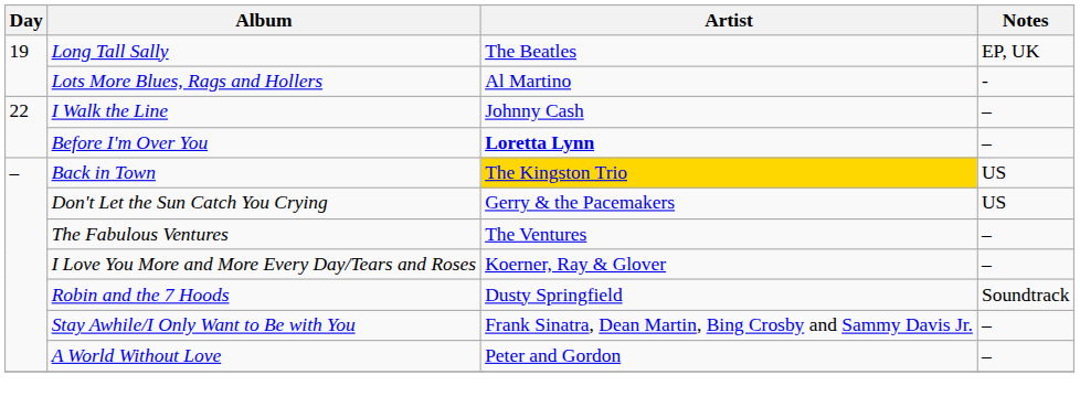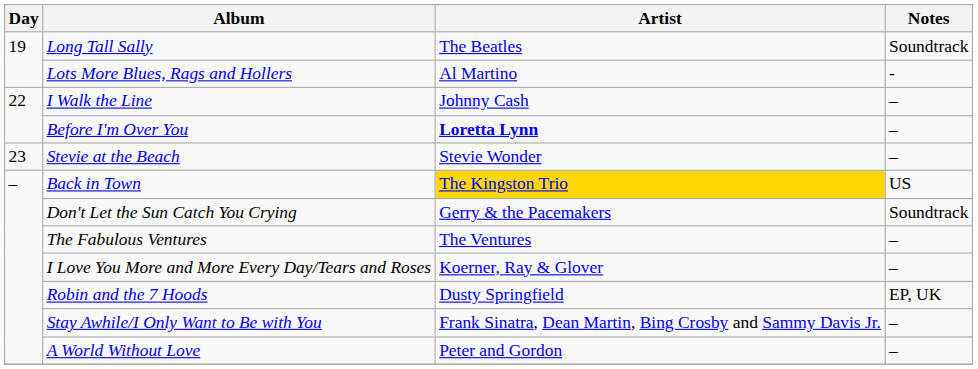 <table class="wikitable">
 <tr>
 <th>Day</th>
 <th>Album</th>
 <th>Artist</th>
 <th>Notes</th>
 </tr>
 <tr>
 <td rowspan="2" style="vertical-align:top;">19</td>
 <td><em><a href='#'>Long Tall Sally</a></em></td>
 <td><a href='#'>The Beatles</a></td>
-<td>EP, UK</td>
+<td>Soundtrack</td>
 </tr>
 <tr>
 <td><em><a href='#'>Lots More Blues, Rags and Hollers</a></em></td>
 <td><a href='#'>Al Martino</a></td>
 <td>-</td>
 </tr>
 <tr>
 <td rowspan="2" style="vertical-align:top;">22</td>
 <td><em><a href='#'>I Walk the Line</a></em></td>
 <td><a href='#'>Johnny Cash</a></td>
 <td>–</td>
 </tr>
 <tr>
 <td><em><a href='#'>Before I'm Over You</a></em></td>
 <td><strong><a href='#'>Loretta Lynn</a></strong></td>
 <td>–</td>
 </tr>
 <tr>
+<td style="vertical-align:top;">23</td>
+<td><em><a href='#'>Stevie at the Beach</a></em></td>
+<td><a href='#'>Stevie Wonder</a></td>
+<td>–</td>
+</tr>
+<tr>
 <td rowspan="7" style="vertical-align:top;">–</td>
 <td><em><a href='#'>Back in Town</a></em></td>
 <td style="background: gold;"><a href='#'>The Kingston Trio</a></td>
 <td>US</td>
 </tr>
 <tr>
 <td><em>Don't Let the Sun Catch You Crying</em></td>
 <td><a href='#'>Gerry & the Pacemakers</a></td>
-<td>US</td>
+<td>Soundtrack</td>
 </tr>
 <tr>
 <td><em>The Fabulous Ventures</em></td>
 <td><a href='#'>The Ventures</a></td>
 <td>–</td>
 </tr>
 <tr>
 <td><em>I Love You More and More Every Day/Tears and Roses</em></td>
 <td><a href='#'>Koerner, Ray & Glover</a></td>
 <td>–</td>
 </tr>
 <tr>
 <td><em><a href='#'>Robin and the 7 Hoods</a></em></td>
 <td><a href='#'>Dusty Springfield</a></td>
-<td>Soundtrack</td>
+<td>EP, UK</td>
 </tr>
 <tr>
 <td><em><a href='#'>Stay Awhile/I Only Want to Be with You</a></em></td>
 <td><a href='#'>Frank Sinatra</a>, <a href='#'>Dean Martin</a>, <a href='#'>Bing Crosby</a> and <a href='#'>Sammy Davis Jr.</a></td>
 <td>–</td>
 </tr>
 <tr>
 <td><em><a href='#'>A World Without Love</a></em></td>
 <td><a href='#'>Peter and Gordon</a></td>
 <td>–</td>
 </tr>
 <tr>
 </tr>
 </table>
